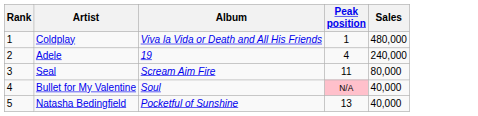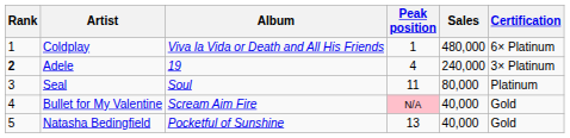 <table class="wikitable sortable">
 <tr>
 <th>Rank</th>
 <th>Artist</th>
 <th>Album</th>
 <th><a href='#'>Peak<br>position</a></th>
 <th>Sales</th>
+<th><a href='#'>Certification</a></th>
 </tr>
 <tr>
 <td>1</td>
 <td><a href='#'>Coldplay</a></td>
 <td><em><a href='#'>Viva la Vida or Death and All His Friends</a></em></td>
 <td style="text-align:center;">1</td>
 <td>480,000</td>
+<td>6× Platinum</td>
 </tr>
 <tr>
-<td>2</td>
+<td><strong>2</strong></td>
 <td><a href='#'>Adele</a></td>
 <td><em><a href='#'>19</a></em></td>
 <td style="text-align:center;">4</td>
 <td>240,000</td>
+<td>3× Platinum</td>
 </tr>
 <tr>
 <td>3</td>
 <td><a href='#'>Seal</a></td>
-<td><em><a href='#'>Scream Aim Fire</a></em></td>
+<td><em><a href='#'>Soul</a></em></td>
 <td style="text-align:center;">11</td>
 <td>80,000</td>
+<td>Platinum</td>
 </tr>
 <tr>
 <td>4</td>
 <td><a href='#'>Bullet for My Valentine</a></td>
-<td><em><a href='#'>Soul</a></em></td>
+<td><em><a href='#'>Scream Aim Fire</a></em></td>
 <td style="background: pink; text-align:center;"><span><small>N/A</small></span></td>
 <td>40,000</td>
+<td>Gold</td>
 </tr>
 <tr>
 <td>5</td>
 <td><a href='#'>Natasha Bedingfield</a></td>
 <td><em><a href='#'>Pocketful of Sunshine</a></em></td>
 <td style="text-align:center;">13</td>
 <td>40,000</td>
+<td>Gold</td>
 </tr>
 </table>
